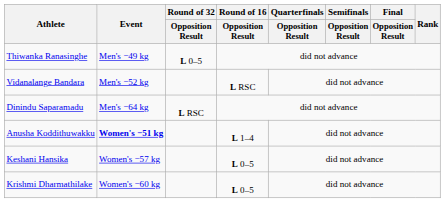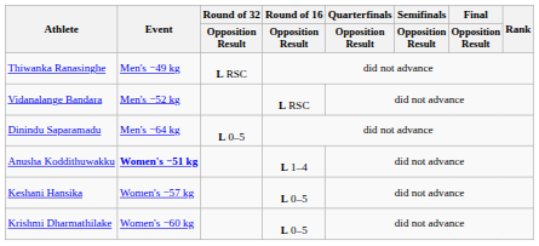 <table class="wikitable" style="font-size:90%;">
 <tr>
 <th rowspan=2>Athlete</th>
 <th rowspan=2>Event</th>
 <th>Round of 32</th>
 <th>Round of 16</th>
 <th>Quarterfinals</th>
 <th>Semifinals</th>
 <th>Final</th>
 <th rowspan=2>Rank</th>
 </tr>
 <tr style="font-size:95%">
 <th>Opposition<br>Result</th>
 <th>Opposition<br>Result</th>
 <th>Opposition<br>Result</th>
 <th>Opposition<br>Result</th>
 <th>Opposition<br>Result</th>
 </tr>
 <tr align=center>
 <td align=left><a href='#'>Thiwanka Ranasinghe</a></td>
 <td align=left><a href='#'>Men's −49 kg</a></td>
-<td><br><strong>L</strong> 0–5</td>
+<td><br><strong>L</strong> RSC</td>
 <td colspan=5>did not advance</td>
 </tr>
 <tr align=center>
 <td align=left><a href='#'>Vidanalange Bandara</a></td>
 <td align=left><a href='#'>Men's −52 kg</a></td>
 <td></td>
 <td><br><strong>L</strong> RSC</td>
 <td colspan=4>did not advance</td>
 </tr>
 <tr align=center>
 <td align=left><a href='#'>Dinindu Saparamadu</a></td>
 <td align=left><a href='#'>Men's −64 kg</a></td>
-<td><br><strong>L</strong> RSC</td>
+<td><br><strong>L</strong> 0–5</td>
 <td colspan=5>did not advance</td>
 </tr>
 <tr align=center>
 <td align=left><a href='#'>Anusha Koddithuwakku</a></td>
 <td align=left><strong><a href='#'>Women's −51 kg</a></strong></td>
 <td></td>
 <td><br><strong>L</strong> 1–4</td>
 <td colspan=4>did not advance</td>
 </tr>
 <tr align=center>
 <td align=left><a href='#'>Keshani Hansika</a></td>
 <td align=left><a href='#'>Women's −57 kg</a></td>
 <td></td>
 <td><br><strong>L</strong> 0–5</td>
 <td colspan=4>did not advance</td>
 </tr>
 <tr align=center>
 <td align=left><a href='#'>Krishmi Dharmathilake</a></td>
 <td align=left><a href='#'>Women's −60 kg</a></td>
 <td></td>
 <td><br><strong>L</strong> 0–5</td>
 <td colspan=4>did not advance</td>
 </tr>
 </table>
